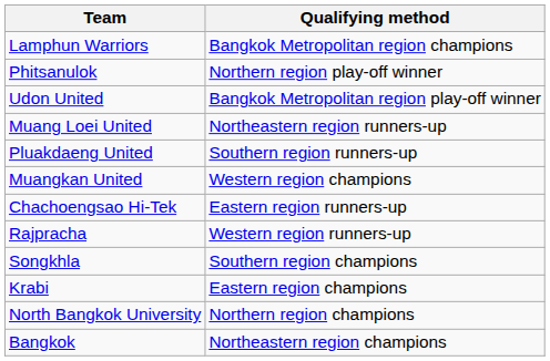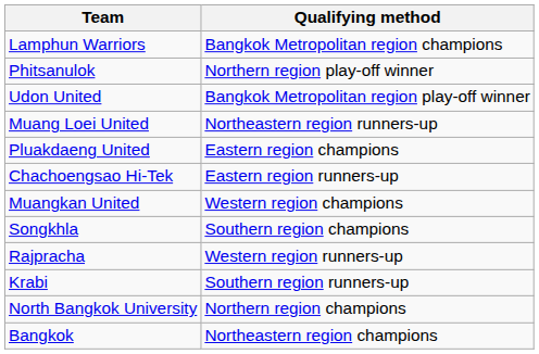 <table class="wikitable">
 <tr>
 <th>Team</th>
 <th>Qualifying method</th>
 </tr>
 <tr>
 <td><a href='#'>Lamphun Warriors</a></td>
 <td><a href='#'>Bangkok Metropolitan region</a> champions</td>
 </tr>
 <tr>
 <td><a href='#'>Phitsanulok</a></td>
 <td><a href='#'>Northern region</a> play-off winner</td>
 </tr>
 <tr>
 <td><a href='#'>Udon United</a></td>
 <td><a href='#'>Bangkok Metropolitan region</a> play-off winner</td>
 </tr>
 <tr>
 <td><a href='#'>Muang Loei United</a></td>
 <td><a href='#'>Northeastern region</a> runners-up</td>
 </tr>
 <tr>
 <td><a href='#'>Pluakdaeng United</a></td>
-<td><a href='#'>Southern region</a> runners-up</td>
+<td><a href='#'>Eastern region</a> champions</td>
+</tr>
+<tr>
+<td><a href='#'>Chachoengsao Hi-Tek</a></td>
+<td><a href='#'>Eastern region</a> runners-up</td>
 </tr>
 <tr>
 <td><a href='#'>Muangkan United</a></td>
 <td><a href='#'>Western region</a> champions</td>
 </tr>
 <tr>
-<td><a href='#'>Chachoengsao Hi-Tek</a></td>
-<td><a href='#'>Eastern region</a> runners-up</td>
+<td><a href='#'>Songkhla</a></td>
+<td><a href='#'>Southern region</a> champions</td>
 </tr>
 <tr>
 <td><a href='#'>Rajpracha</a></td>
 <td><a href='#'>Western region</a> runners-up</td>
 </tr>
 <tr>
-<td><a href='#'>Songkhla</a></td>
-<td><a href='#'>Southern region</a> champions</td>
-</tr>
-<tr>
 <td><a href='#'>Krabi</a></td>
-<td><a href='#'>Eastern region</a> champions</td>
+<td><a href='#'>Southern region</a> runners-up</td>
 </tr>
 <tr>
 <td><a href='#'>North Bangkok University</a></td>
 <td><a href='#'>Northern region</a> champions</td>
 </tr>
 <tr>
 <td><a href='#'>Bangkok</a></td>
 <td><a href='#'>Northeastern region</a> champions</td>
 </tr>
 </table>
